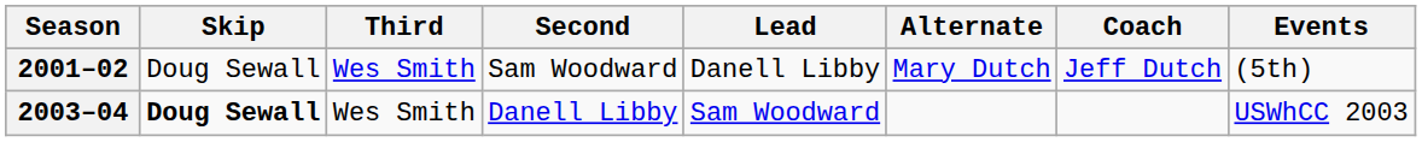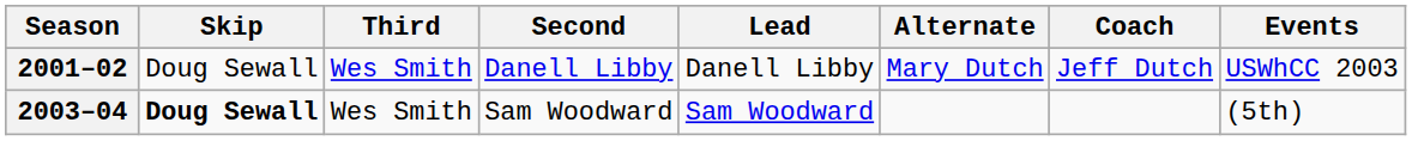 <table class="wikitable">
 <tr>
 <th scope="col" width=60>Season</th>
 <th scope="col">Skip</th>
 <th scope="col">Third</th>
 <th scope="col">Second</th>
 <th scope="col">Lead</th>
 <th scope="col">Alternate</th>
 <th scope="col">Coach</th>
 <th scope="col">Events</th>
 </tr>
 <tr>
 <th scope="row">2001–02</th>
 <td>Doug Sewall</td>
 <td><a href='#'>Wes Smith</a></td>
-<td>Sam Woodward</td>
+<td><a href='#'>Danell Libby</a></td>
 <td>Danell Libby</td>
 <td><a href='#'>Mary Dutch</a></td>
 <td><a href='#'>Jeff Dutch</a></td>
-<td> (5th)</td>
+<td><a href='#'>USWhCC</a> 2003 </td>
 </tr>
 <tr>
 <th scope="row">2003–04</th>
 <td><strong>Doug Sewall</strong></td>
 <td>Wes Smith</td>
-<td><a href='#'>Danell Libby</a></td>
+<td>Sam Woodward</td>
 <td><a href='#'>Sam Woodward</a></td>
 <td></td>
 <td></td>
-<td><a href='#'>USWhCC</a> 2003 </td>
+<td> (5th)</td>
 </tr>
 </table>
